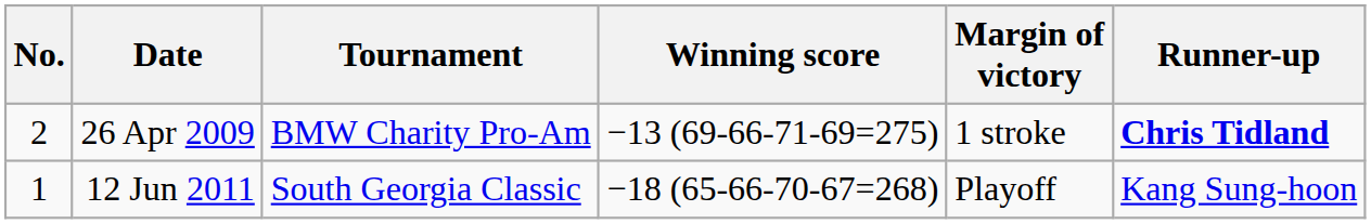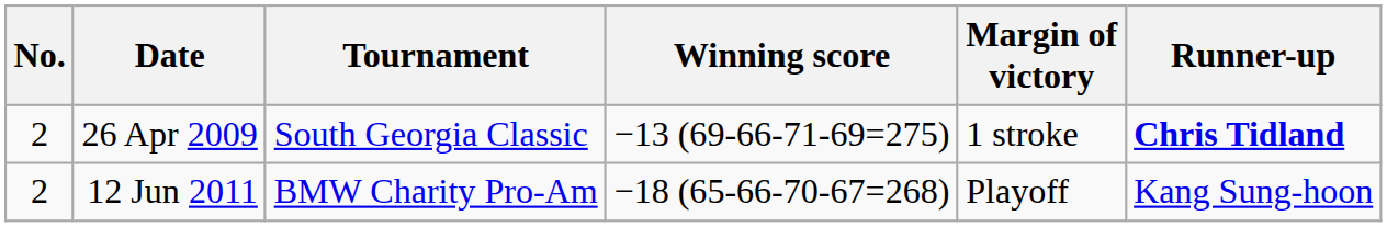 <table class="wikitable" style="font-size:95%;">
 <tr>
 <th>No.</th>
 <th>Date</th>
 <th>Tournament</th>
 <th>Winning score</th>
 <th>Margin of<br>victory</th>
 <th>Runner-up</th>
 </tr>
 <tr>
 <td align=center>2</td>
 <td align=right>26 Apr <a href='#'>2009</a></td>
-<td><a href='#'>BMW Charity Pro-Am</a></td>
+<td><a href='#'>South Georgia Classic</a></td>
 <td>−13 (69-66-71-69=275)</td>
 <td>1 stroke</td>
 <td><strong> <a href='#'>Chris Tidland</a></strong></td>
 </tr>
 <tr>
-<td align=center>1</td>
+<td align=center>2</td>
 <td align=right>12 Jun <a href='#'>2011</a></td>
-<td><a href='#'>South Georgia Classic</a></td>
+<td><a href='#'>BMW Charity Pro-Am</a></td>
 <td>−18 (65-66-70-67=268)</td>
 <td>Playoff</td>
 <td> <a href='#'>Kang Sung-hoon</a></td>
 </tr>
 </table>
